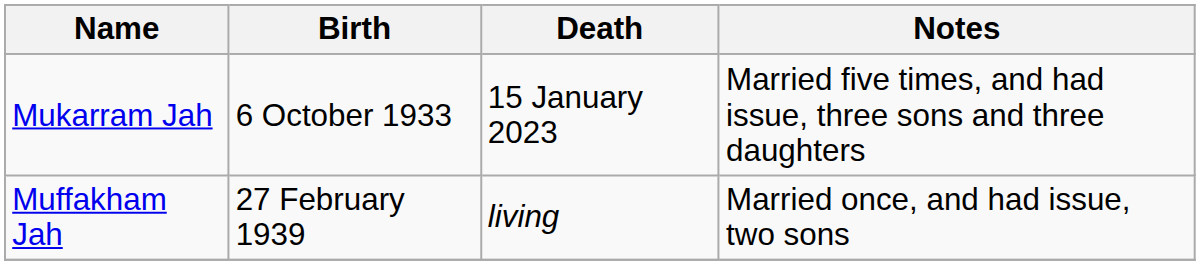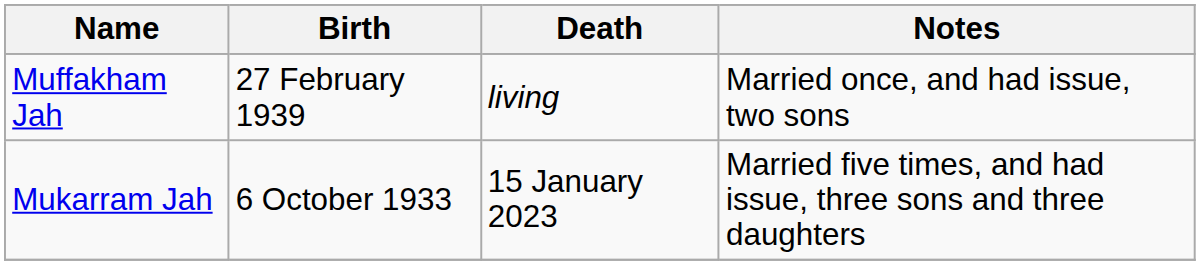 <table class="wikitable">
 <tr>
 <th>Name</th>
 <th>Birth</th>
 <th>Death</th>
 <th style="width:40%;">Notes</th>
 </tr>
 <tr>
+<td><a href='#'>Muffakham Jah</a></td>
+<td>27 February 1939</td>
+<td><em>living</em></td>
+<td>Married once, and had issue, two sons</td>
+</tr>
+<tr>
 <td><a href='#'>Mukarram Jah</a></td>
 <td>6 October 1933</td>
 <td>15 January 2023</td>
 <td>Married five times, and had issue, three sons and three daughters</td>
 </tr>
 <tr>
-<td><a href='#'>Muffakham Jah</a></td>
-<td>27 February 1939</td>
-<td><em>living</em></td>
-<td>Married once, and had issue, two sons</td>
-</tr>
-<tr>
 </tr>
 </table>
